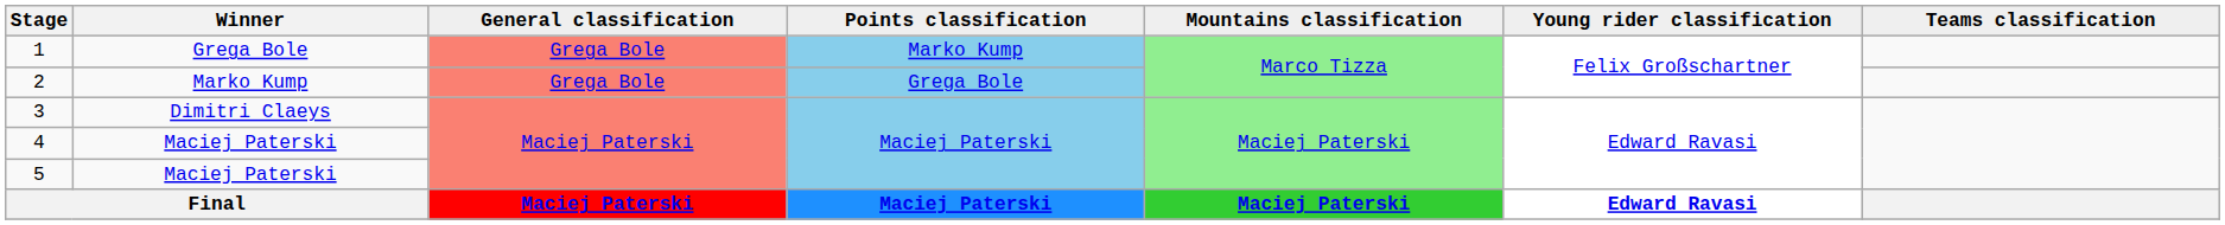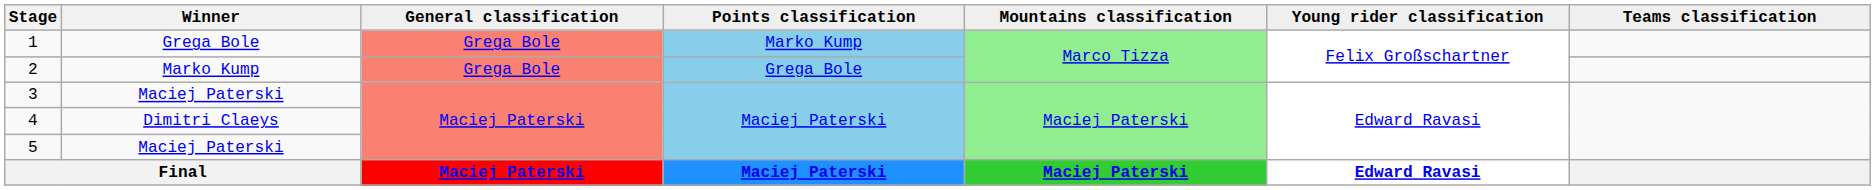 <table class="wikitable" style="text-align: center; font-size:smaller;">
 <tr>
 <th width="1%">Stage</th>
 <th width="16.5%">Winner</th>
 <th style="background:#EFEFEF;" width="16.5%">General classification<br></th>
 <th style="background:#EFEFEF;" width="16.5%">Points classification<br></th>
 <th style="background:#EFEFEF;" width="16.5%">Mountains classification<br></th>
 <th style="background:#EFEFEF;" width="16.5%">Young rider classification<br></th>
 <th style="background:#EFEFEF;" width="16.5%">Teams classification</th>
 </tr>
 <tr>
 <td>1</td>
 <td><a href='#'>Grega Bole</a></td>
 <td style="background-color:salmon;"><a href='#'>Grega Bole</a></td>
 <td style="background-color:skyblue;"><a href='#'>Marko Kump</a></td>
 <td style="background-color:lightgreen;" rowspan=2><a href='#'>Marco Tizza</a></td>
 <td style="background-color:white;" rowspan=2><a href='#'>Felix Großschartner</a></td>
 <td style="background-color:offwhite;"></td>
 </tr>
 <tr>
 <td>2</td>
 <td><a href='#'>Marko Kump</a></td>
 <td style="background-color:salmon;"><a href='#'>Grega Bole</a></td>
 <td style="background-color:skyblue;"><a href='#'>Grega Bole</a></td>
 <td style="background-color:offwhite;"></td>
 </tr>
 <tr>
 <td>3</td>
-<td><a href='#'>Dimitri Claeys</a></td>
+<td><a href='#'>Maciej Paterski</a></td>
 <td style="background-color:salmon;" rowspan=3><a href='#'>Maciej Paterski</a></td>
 <td style="background-color:skyblue;" rowspan=3><a href='#'>Maciej Paterski</a></td>
 <td style="background-color:lightgreen;" rowspan=3><a href='#'>Maciej Paterski</a></td>
 <td style="background-color:white;" rowspan=3><a href='#'>Edward Ravasi</a></td>
 <td style="background-color:offwhite;" rowspan=3></td>
 </tr>
 <tr>
 <td>4</td>
-<td><a href='#'>Maciej Paterski</a></td>
+<td><a href='#'>Dimitri Claeys</a></td>
 </tr>
 <tr>
 <td>5</td>
 <td><a href='#'>Maciej Paterski</a></td>
 </tr>
 <tr>
 <th colspan="2">Final</th>
 <th style="background-color:red;"><a href='#'>Maciej Paterski</a></th>
 <th style="background-color:dodgerblue;"><a href='#'>Maciej Paterski</a></th>
 <th style="background-color:limegreen;"><a href='#'>Maciej Paterski</a></th>
 <th style="background-color:white;"><a href='#'>Edward Ravasi</a></th>
 <th style="background-color:offwhite;"></th>
 </tr>
 </table>
